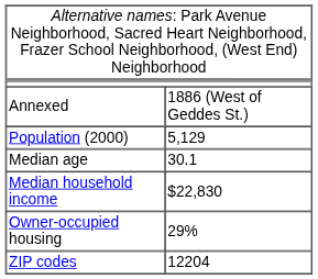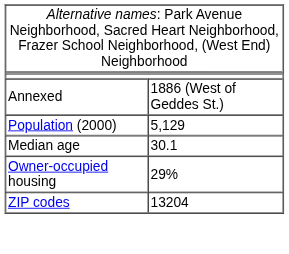 <table border="1" cellpadding="2" cellspacing="0" align="right" width="325px" style="margin:0 0 1em 1em">
 <tr>
 <td align="center" colspan=2 style="border-bottom:3px solid gray;"><span><em>Alternative names</em>: Park Avenue Neighborhood, Sacred Heart Neighborhood, Frazer School Neighborhood, (West End) Neighborhood</span></td>
 </tr>
 <tr>
 <td align="center" bgcolor="white" colspan=2></td>
 </tr>
 <tr>
 <td>Annexed</td>
 <td>1886 (West of Geddes St.)</td>
 </tr>
 <tr>
 <td><a href='#'>Population</a> (2000)</td>
 <td>5,129</td>
 </tr>
 <tr>
 <td>Median age</td>
 <td>30.1</td>
 </tr>
 <tr>
-<td><a href='#'>Median household income</a></td>
-<td>$22,830</td>
-</tr>
-<tr>
 <td><a href='#'>Owner-occupied</a> housing</td>
 <td>29%</td>
 </tr>
 <tr>
 <td><a href='#'>ZIP codes</a></td>
-<td>12204</td>
+<td>13204</td>
 </tr>
 </table>
